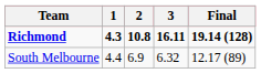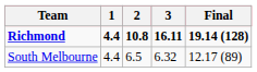 <table class="wikitable" | align="left">
 <tr style="background:#f03;">
 <th>Team</th>
 <th>1</th>
 <th>2</th>
 <th>3</th>
 <th>Final</th>
 </tr>
 <tr>
 <td><strong><a href='#'>Richmond</a></strong></td>
-<td><strong>4.3</strong></td>
+<td><strong>4.4</strong></td>
 <td><strong>10.8</strong></td>
 <td><strong>16.11</strong></td>
 <td><strong>19.14 (128)</strong></td>
 </tr>
 <tr>
 <td><a href='#'>South Melbourne</a></td>
 <td>4.4</td>
-<td>6.9</td>
+<td>6.5</td>
 <td>6.32</td>
 <td>12.17 (89)</td>
 </tr>
 </table>
